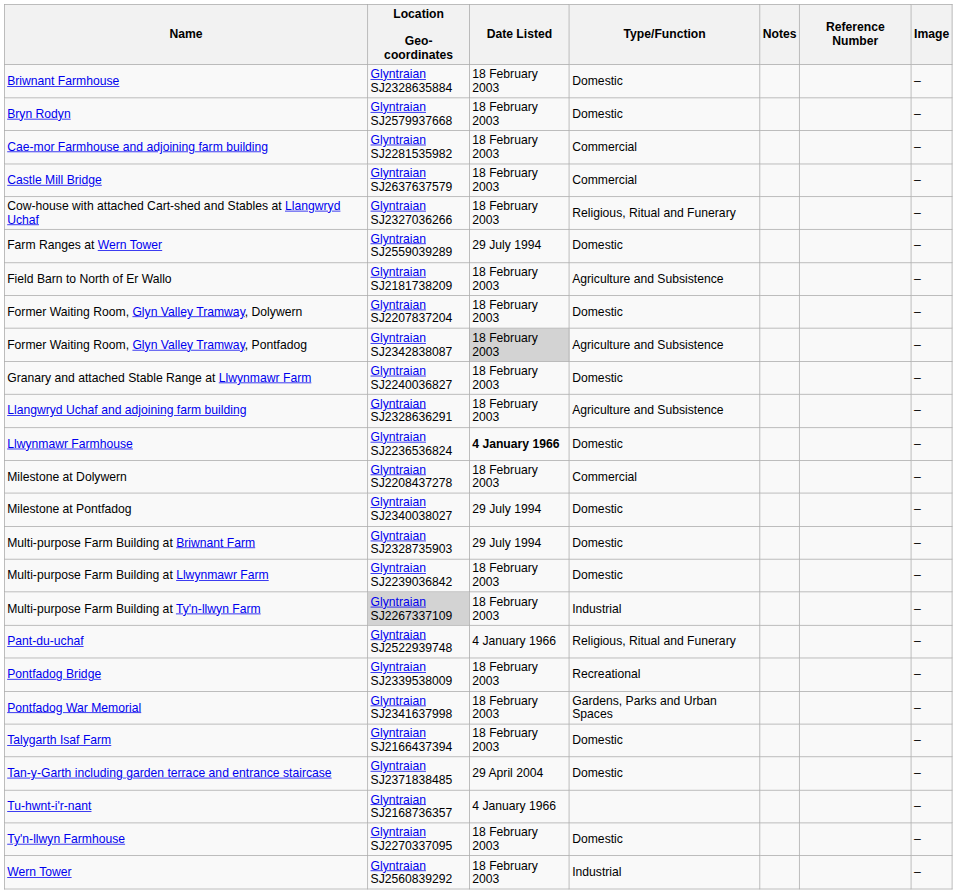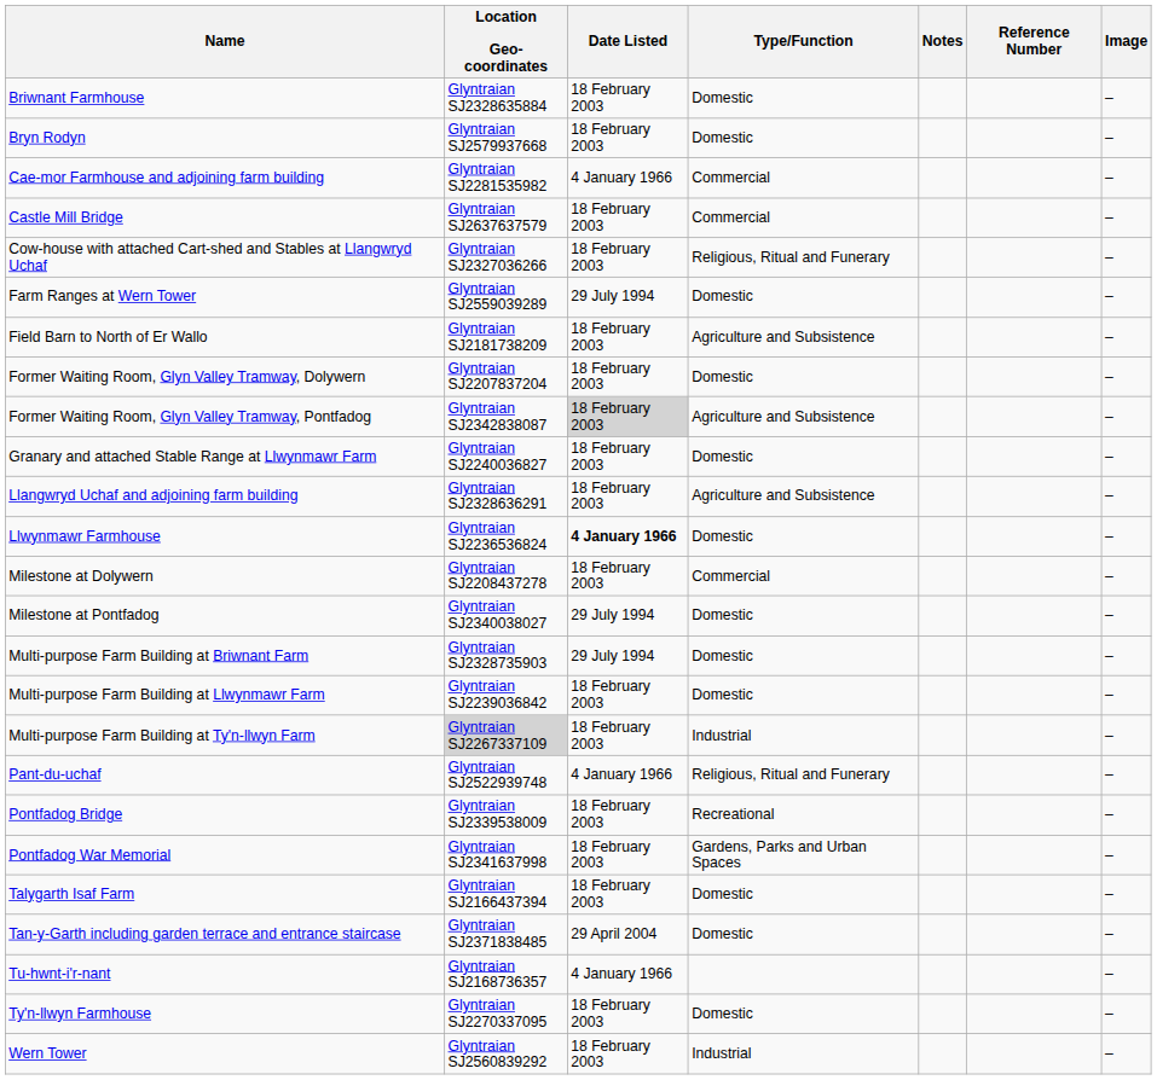 <table class="wikitable sortable">
 <tr>
 <th>Name</th>
 <th>Location<br><br>Geo-coordinates</th>
 <th>Date Listed</th>
 <th>Type/Function</th>
 <th>Notes</th>
 <th>Reference Number</th>
 <th>Image</th>
 </tr>
 <tr>
 <td><a href='#'>Briwnant Farmhouse</a></td>
 <td><a href='#'>Glyntraian</a><br>SJ2328635884<br></td>
 <td>18 February 2003</td>
 <td>Domestic</td>
 <td></td>
 <td></td>
 <td>–</td>
 </tr>
 <tr>
 <td><a href='#'>Bryn Rodyn</a></td>
 <td><a href='#'>Glyntraian</a><br>SJ2579937668<br></td>
 <td>18 February 2003</td>
 <td>Domestic</td>
 <td></td>
 <td></td>
 <td>–</td>
 </tr>
 <tr>
 <td><a href='#'>Cae-mor Farmhouse and adjoining farm building</a></td>
 <td><a href='#'>Glyntraian</a><br>SJ2281535982<br></td>
-<td>18 February 2003</td>
+<td>4 January 1966</td>
 <td>Commercial</td>
 <td></td>
 <td></td>
 <td>–</td>
 </tr>
 <tr>
 <td><a href='#'>Castle Mill Bridge</a></td>
 <td><a href='#'>Glyntraian</a><br>SJ2637637579<br></td>
 <td>18 February 2003</td>
 <td>Commercial</td>
 <td></td>
 <td></td>
 <td>–</td>
 </tr>
 <tr>
 <td>Cow-house with attached Cart-shed and Stables at <a href='#'>Llangwryd Uchaf</a></td>
 <td><a href='#'>Glyntraian</a><br>SJ2327036266<br></td>
 <td>18 February 2003</td>
 <td>Religious, Ritual and Funerary</td>
 <td></td>
 <td></td>
 <td>–</td>
 </tr>
 <tr>
 <td>Farm Ranges at <a href='#'>Wern Tower</a></td>
 <td><a href='#'>Glyntraian</a><br>SJ2559039289<br></td>
 <td>29 July 1994</td>
 <td>Domestic</td>
 <td></td>
 <td></td>
 <td>–</td>
 </tr>
 <tr>
 <td>Field Barn to North of Er Wallo</td>
 <td><a href='#'>Glyntraian</a><br>SJ2181738209<br></td>
 <td>18 February 2003</td>
 <td>Agriculture and Subsistence</td>
 <td></td>
 <td></td>
 <td>–</td>
 </tr>
 <tr>
 <td>Former Waiting Room, <a href='#'>Glyn Valley Tramway</a>, Dolywern</td>
 <td><a href='#'>Glyntraian</a><br>SJ2207837204<br></td>
 <td>18 February 2003</td>
 <td>Domestic</td>
 <td></td>
 <td></td>
 <td>–</td>
 </tr>
 <tr>
 <td>Former Waiting Room, <a href='#'>Glyn Valley Tramway</a>, Pontfadog</td>
 <td><a href='#'>Glyntraian</a><br>SJ2342838087<br></td>
 <td style="background: lightgrey;">18 February 2003</td>
 <td>Agriculture and Subsistence</td>
 <td></td>
 <td></td>
 <td>–</td>
 </tr>
 <tr>
 <td>Granary and attached Stable Range at <a href='#'>Llwynmawr Farm</a></td>
 <td><a href='#'>Glyntraian</a><br>SJ2240036827<br></td>
 <td>18 February 2003</td>
 <td>Domestic</td>
 <td></td>
 <td></td>
 <td>–</td>
 </tr>
 <tr>
 <td><a href='#'>Llangwryd Uchaf and adjoining farm building</a></td>
 <td><a href='#'>Glyntraian</a><br>SJ2328636291<br></td>
 <td>18 February 2003</td>
 <td>Agriculture and Subsistence</td>
 <td></td>
 <td></td>
 <td>–</td>
 </tr>
 <tr>
 <td><a href='#'>Llwynmawr Farmhouse</a></td>
 <td><a href='#'>Glyntraian</a><br>SJ2236536824<br></td>
 <td><strong>4 January 1966</strong></td>
 <td>Domestic</td>
 <td></td>
 <td></td>
 <td>–</td>
 </tr>
 <tr>
 <td>Milestone at Dolywern</td>
 <td><a href='#'>Glyntraian</a><br>SJ2208437278<br></td>
 <td>18 February 2003</td>
 <td>Commercial</td>
 <td></td>
 <td></td>
 <td>–</td>
 </tr>
 <tr>
 <td>Milestone at Pontfadog</td>
 <td><a href='#'>Glyntraian</a><br>SJ2340038027<br></td>
 <td>29 July 1994</td>
 <td>Domestic</td>
 <td></td>
 <td></td>
 <td>–</td>
 </tr>
 <tr>
 <td>Multi-purpose Farm Building at <a href='#'>Briwnant Farm</a></td>
 <td><a href='#'>Glyntraian</a><br>SJ2328735903<br></td>
 <td>29 July 1994</td>
 <td>Domestic</td>
 <td></td>
 <td></td>
 <td>–</td>
 </tr>
 <tr>
 <td>Multi-purpose Farm Building at <a href='#'>Llwynmawr Farm</a></td>
 <td><a href='#'>Glyntraian</a><br>SJ2239036842<br></td>
 <td>18 February 2003</td>
 <td>Domestic</td>
 <td></td>
 <td></td>
 <td>–</td>
 </tr>
 <tr>
 <td>Multi-purpose Farm Building at <a href='#'>Ty'n-llwyn Farm</a></td>
 <td style="background: lightgrey;"><a href='#'>Glyntraian</a><br>SJ2267337109<br></td>
 <td>18 February 2003</td>
 <td>Industrial</td>
 <td></td>
 <td></td>
 <td>–</td>
 </tr>
 <tr>
 <td><a href='#'>Pant-du-uchaf</a></td>
 <td><a href='#'>Glyntraian</a><br>SJ2522939748<br></td>
 <td>4 January 1966</td>
 <td>Religious, Ritual and Funerary</td>
 <td></td>
 <td></td>
 <td>–</td>
 </tr>
 <tr>
 <td><a href='#'>Pontfadog Bridge</a></td>
 <td><a href='#'>Glyntraian</a><br>SJ2339538009<br></td>
 <td>18 February 2003</td>
 <td>Recreational</td>
 <td></td>
 <td></td>
 <td>–</td>
 </tr>
 <tr>
 <td><a href='#'>Pontfadog War Memorial</a></td>
 <td><a href='#'>Glyntraian</a><br>SJ2341637998<br></td>
 <td>18 February 2003</td>
 <td>Gardens, Parks and Urban Spaces</td>
 <td></td>
 <td></td>
 <td>–</td>
 </tr>
 <tr>
 <td><a href='#'>Talygarth Isaf Farm</a></td>
 <td><a href='#'>Glyntraian</a><br>SJ2166437394<br></td>
 <td>18 February 2003</td>
 <td>Domestic</td>
 <td></td>
 <td></td>
 <td>–</td>
 </tr>
 <tr>
 <td><a href='#'>Tan-y-Garth including garden terrace and entrance staircase</a></td>
 <td><a href='#'>Glyntraian</a><br>SJ2371838485<br></td>
 <td>29 April 2004</td>
 <td>Domestic</td>
 <td></td>
 <td></td>
 <td>–</td>
 </tr>
 <tr>
 <td><a href='#'>Tu-hwnt-i'r-nant</a></td>
 <td><a href='#'>Glyntraian</a><br>SJ2168736357<br></td>
 <td>4 January 1966</td>
 <td></td>
 <td></td>
 <td></td>
 <td>–</td>
 </tr>
 <tr>
 <td><a href='#'>Ty'n-llwyn Farmhouse</a></td>
 <td><a href='#'>Glyntraian</a><br>SJ2270337095<br></td>
 <td>18 February 2003</td>
 <td>Domestic</td>
 <td></td>
 <td></td>
 <td>–</td>
 </tr>
 <tr>
 <td><a href='#'>Wern Tower</a></td>
 <td><a href='#'>Glyntraian</a><br>SJ2560839292<br></td>
 <td>18 February 2003</td>
 <td>Industrial</td>
 <td></td>
 <td></td>
 <td>–</td>
 </tr>
 </table>
